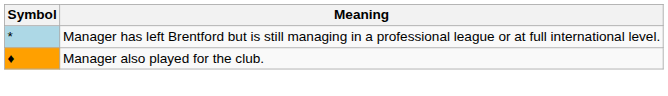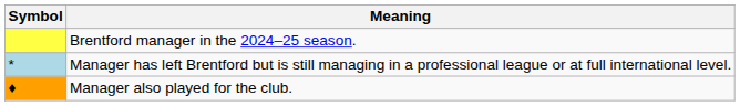 <table Class="wikitable">
 <tr>
 <th>Symbol</th>
 <th>Meaning</th>
+</tr>
+<tr>
+<td style="background:#ff4;"></td>
+<td>Brentford manager in the <a href='#'>2024–25 season</a>.</td>
 </tr>
 <tr>
 <td style="background:lightblue;">*</td>
 <td>Manager has left Brentford but is still managing in a professional league or at full international level.</td>
 </tr>
 <tr>
 <td style="background:#ffa000;">♦</td>
 <td>Manager also played for the club.</td>
 </tr>
 </table>
